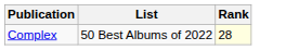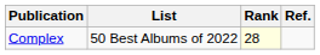 <table class="wikitable">
 <tr>
 <th>Publication</th>
 <th>List</th>
 <th>Rank</th>
+<th>Ref.</th>
 </tr>
 <tr>
 <td><a href='#'>Complex</a></td>
 <td>50 Best Albums of 2022</td>
 <td style="background: lightyellow;">28</td>
+<td></td>
 </tr>
 </table>
